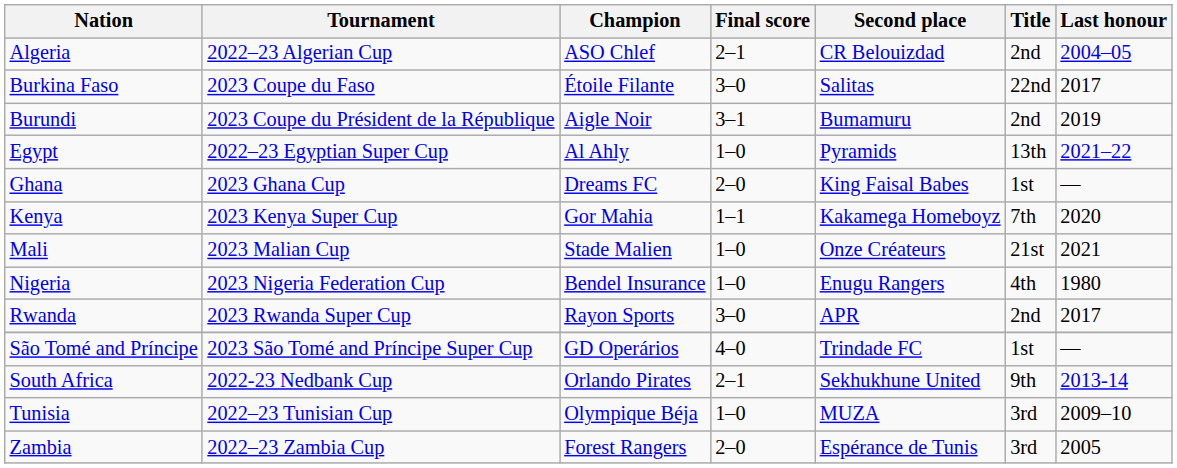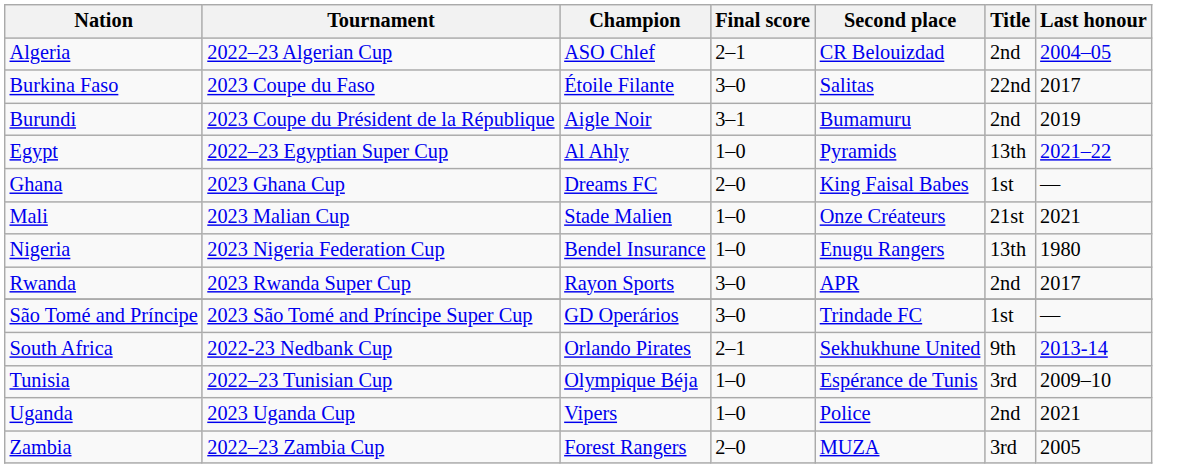 <table class="wikitable" style="font-size:14px">
 <tr>
 <th>Nation</th>
 <th>Tournament</th>
 <th>Champion</th>
 <th>Final score</th>
 <th>Second place</th>
 <th data-sort-type="number">Title</th>
 <th>Last honour</th>
 </tr>
 <tr>
 <td> <a href='#'>Algeria</a></td>
 <td><a href='#'>2022–23 Algerian Cup</a></td>
 <td><a href='#'>ASO Chlef</a></td>
 <td>2–1 </td>
 <td><a href='#'>CR Belouizdad</a></td>
 <td>2nd</td>
 <td><a href='#'>2004–05</a></td>
 </tr>
 <tr>
 <td rowspan=""> <a href='#'>Burkina Faso</a></td>
 <td><a href='#'>2023 Coupe du Faso</a></td>
 <td><a href='#'>Étoile Filante</a></td>
 <td>3–0</td>
 <td><a href='#'>Salitas</a></td>
 <td>22nd</td>
 <td>2017</td>
 </tr>
 <tr>
 <td rowspan=""> <a href='#'>Burundi</a></td>
 <td><a href='#'>2023 Coupe du Président de la République</a></td>
 <td><a href='#'>Aigle Noir</a></td>
 <td>3–1</td>
 <td><a href='#'>Bumamuru</a></td>
 <td>2nd</td>
 <td>2019</td>
 </tr>
 <tr>
 <td rowspan=""> <a href='#'>Egypt</a></td>
 <td><a href='#'>2022–23 Egyptian Super Cup</a></td>
 <td><a href='#'>Al Ahly</a></td>
 <td>1–0 </td>
 <td><a href='#'>Pyramids</a></td>
 <td>13th</td>
 <td><a href='#'>2021–22</a></td>
 </tr>
 <tr>
 <td rowspan=""> <a href='#'>Ghana</a></td>
 <td><a href='#'>2023 Ghana Cup</a></td>
 <td><a href='#'>Dreams FC</a></td>
 <td>2–0</td>
 <td><a href='#'>King Faisal Babes</a></td>
 <td>1st</td>
 <td>—</td>
 </tr>
 <tr>
-<td rowspan=""> <a href='#'>Kenya</a></td>
-<td><a href='#'>2023 Kenya Super Cup</a></td>
-<td><a href='#'>Gor Mahia</a></td>
-<td>1–1 </td>
-<td><a href='#'>Kakamega Homeboyz</a></td>
-<td>7th</td>
-<td>2020</td>
-</tr>
-<tr>
 <td rowspan=""> <a href='#'>Mali</a></td>
 <td><a href='#'>2023 Malian Cup</a></td>
 <td><a href='#'>Stade Malien</a></td>
 <td>1–0</td>
 <td><a href='#'>Onze Créateurs</a></td>
 <td>21st</td>
 <td>2021</td>
 </tr>
 <tr>
 <td rowspan=""> <a href='#'>Nigeria</a></td>
 <td><a href='#'>2023 Nigeria Federation Cup</a></td>
 <td><a href='#'>Bendel Insurance</a></td>
 <td>1–0</td>
 <td><a href='#'>Enugu Rangers</a></td>
-<td>4th</td>
+<td>13th</td>
 <td>1980</td>
 </tr>
 <tr>
 <td rowspan=""> <a href='#'>Rwanda</a></td>
 <td><a href='#'>2023 Rwanda Super Cup</a></td>
 <td><a href='#'>Rayon Sports</a></td>
 <td>3–0</td>
 <td><a href='#'>APR</a></td>
 <td>2nd</td>
 <td>2017</td>
 </tr>
 <tr>
 </tr>
 <tr>
 <td rowspan=""> <a href='#'>São Tomé and Príncipe</a></td>
 <td><a href='#'>2023 São Tomé and Príncipe Super Cup</a></td>
 <td><a href='#'>GD Operários</a></td>
-<td>4–0</td>
+<td>3–0</td>
 <td><a href='#'>Trindade FC</a></td>
 <td>1st</td>
 <td>—</td>
 </tr>
 <tr>
 <td rowspan=""> <a href='#'>South Africa</a></td>
 <td><a href='#'>2022-23 Nedbank Cup</a></td>
 <td><a href='#'>Orlando Pirates</a></td>
 <td>2–1</td>
 <td><a href='#'>Sekhukhune United</a></td>
 <td>9th</td>
 <td><a href='#'>2013-14</a></td>
 </tr>
 <tr>
 <td rowspan=""> <a href='#'>Tunisia</a></td>
 <td><a href='#'>2022–23 Tunisian Cup</a></td>
 <td><a href='#'>Olympique Béja</a></td>
 <td>1–0</td>
-<td><a href='#'>MUZA</a></td>
+<td><a href='#'>Espérance de Tunis</a></td>
 <td>3rd</td>
 <td>2009–10</td>
+</tr>
+<tr>
+<td rowspan=""> <a href='#'>Uganda</a></td>
+<td><a href='#'>2023 Uganda Cup</a></td>
+<td><a href='#'>Vipers</a></td>
+<td>1–0</td>
+<td><a href='#'>Police</a></td>
+<td>2nd</td>
+<td>2021</td>
 </tr>
 <tr>
 <td rowspan=""> <a href='#'>Zambia</a></td>
 <td><a href='#'>2022–23 Zambia Cup</a></td>
 <td><a href='#'>Forest Rangers</a></td>
 <td>2–0</td>
-<td><a href='#'>Espérance de Tunis</a></td>
+<td><a href='#'>MUZA</a></td>
 <td>3rd</td>
 <td>2005</td>
 </tr>
 </table>
